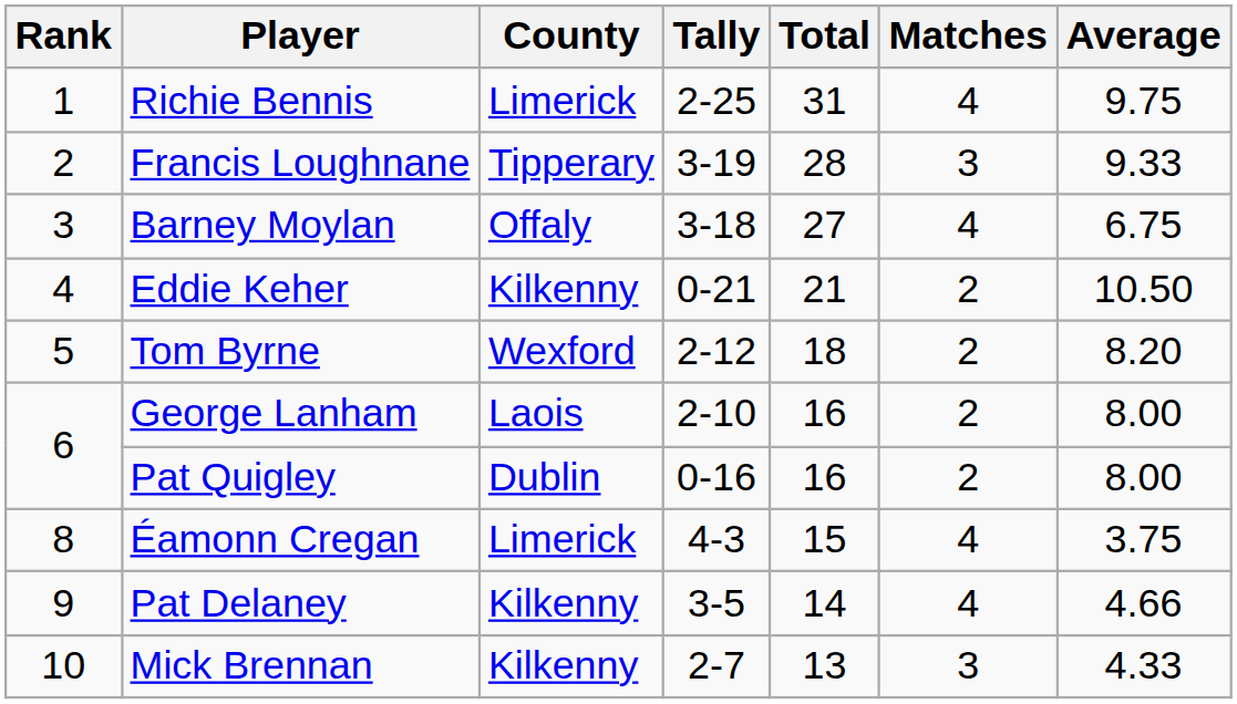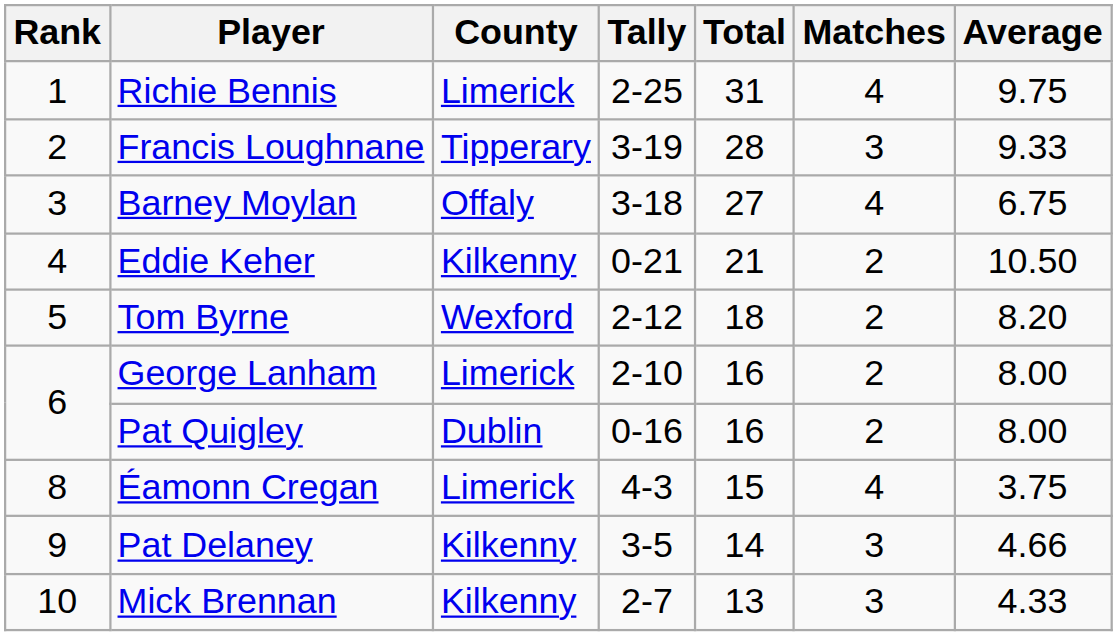 <table class="wikitable">
 <tr>
 <th>Rank</th>
 <th>Player</th>
 <th>County</th>
 <th>Tally</th>
 <th>Total</th>
 <th>Matches</th>
 <th>Average</th>
 </tr>
 <tr>
 <td rowspan=1 align=center>1</td>
 <td><a href='#'>Richie Bennis</a></td>
 <td><a href='#'>Limerick</a></td>
 <td align=center>2-25</td>
 <td align=center>31</td>
 <td align=center>4</td>
 <td align=center>9.75</td>
 </tr>
 <tr>
 <td rowspan=1 align=center>2</td>
 <td><a href='#'>Francis Loughnane</a></td>
 <td><a href='#'>Tipperary</a></td>
 <td align=center>3-19</td>
 <td align=center>28</td>
 <td align=center>3</td>
 <td align=center>9.33</td>
 </tr>
 <tr>
 <td rowspan=1 align=center>3</td>
 <td><a href='#'>Barney Moylan</a></td>
 <td><a href='#'>Offaly</a></td>
 <td align=center>3-18</td>
 <td align=center>27</td>
 <td align=center>4</td>
 <td align=center>6.75</td>
 </tr>
 <tr>
 <td rowspan=1 align=center>4</td>
 <td><a href='#'>Eddie Keher</a></td>
 <td><a href='#'>Kilkenny</a></td>
 <td align=center>0-21</td>
 <td align=center>21</td>
 <td align=center>2</td>
 <td align=center>10.50</td>
 </tr>
 <tr>
 <td rowspan=1 align=center>5</td>
 <td><a href='#'>Tom Byrne</a></td>
 <td><a href='#'>Wexford</a></td>
 <td align=center>2-12</td>
 <td align=center>18</td>
 <td align=center>2</td>
 <td align=center>8.20</td>
 </tr>
 <tr>
 <td rowspan=2 align=center>6</td>
 <td><a href='#'>George Lanham</a></td>
-<td><a href='#'>Laois</a></td>
+<td><a href='#'>Limerick</a></td>
 <td align=center>2-10</td>
 <td align=center>16</td>
 <td align=center>2</td>
 <td align=center>8.00</td>
 </tr>
 <tr>
 <td><a href='#'>Pat Quigley</a></td>
 <td><a href='#'>Dublin</a></td>
 <td align=center>0-16</td>
 <td align=center>16</td>
 <td align=center>2</td>
 <td align=center>8.00</td>
 </tr>
 <tr>
 <td rowspan=1 align=center>8</td>
 <td><a href='#'>Éamonn Cregan</a></td>
 <td><a href='#'>Limerick</a></td>
 <td align=center>4-3</td>
 <td align=center>15</td>
 <td align=center>4</td>
 <td align=center>3.75</td>
 </tr>
 <tr>
 <td rowspan=1 align=center>9</td>
 <td><a href='#'>Pat Delaney</a></td>
 <td><a href='#'>Kilkenny</a></td>
 <td align=center>3-5</td>
 <td align=center>14</td>
-<td align=center>4</td>
+<td align=center>3</td>
 <td align=center>4.66</td>
 </tr>
 <tr>
 <td rowspan=1 align=center>10</td>
 <td><a href='#'>Mick Brennan</a></td>
 <td><a href='#'>Kilkenny</a></td>
 <td align=center>2-7</td>
 <td align=center>13</td>
 <td align=center>3</td>
 <td align=center>4.33</td>
 </tr>
 </table>
